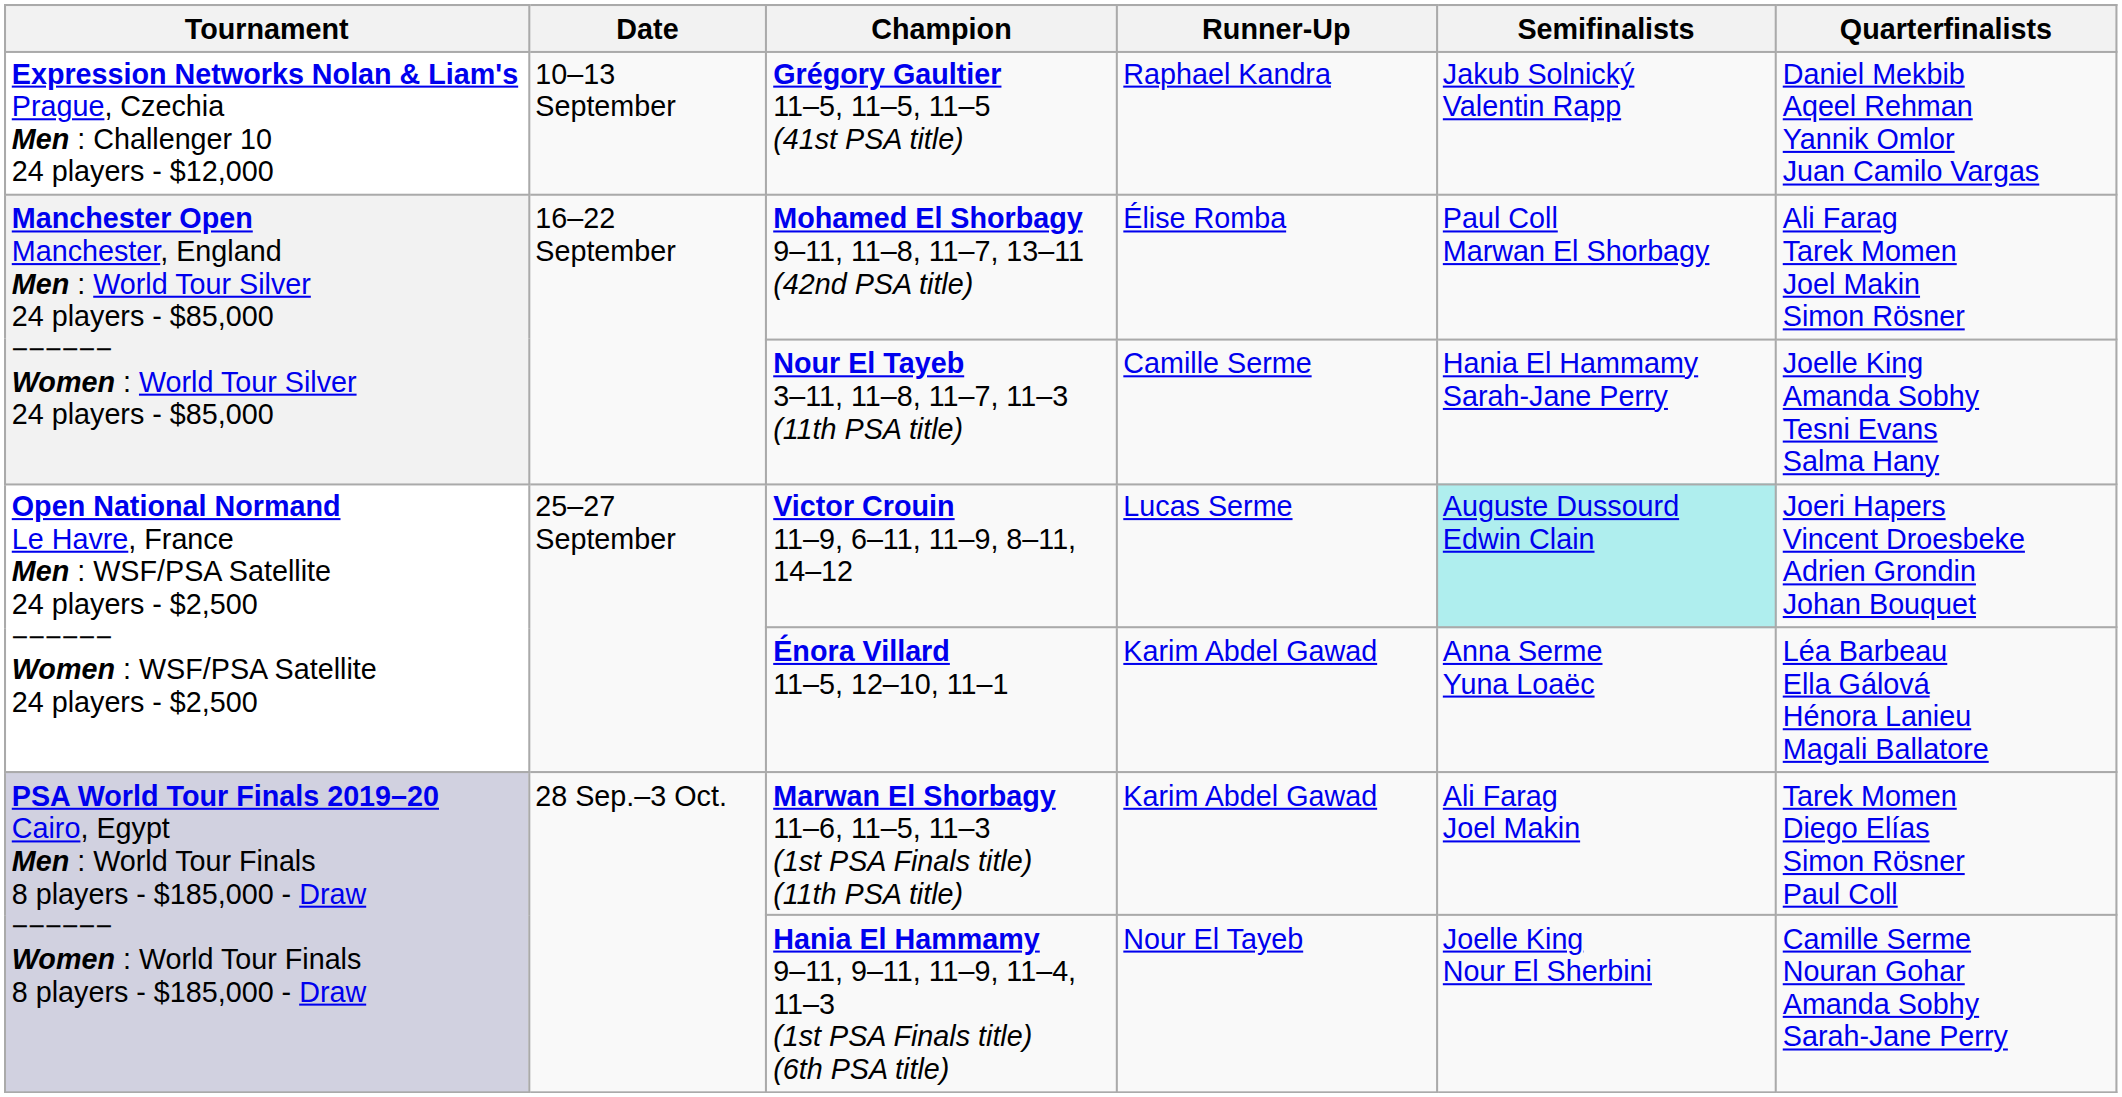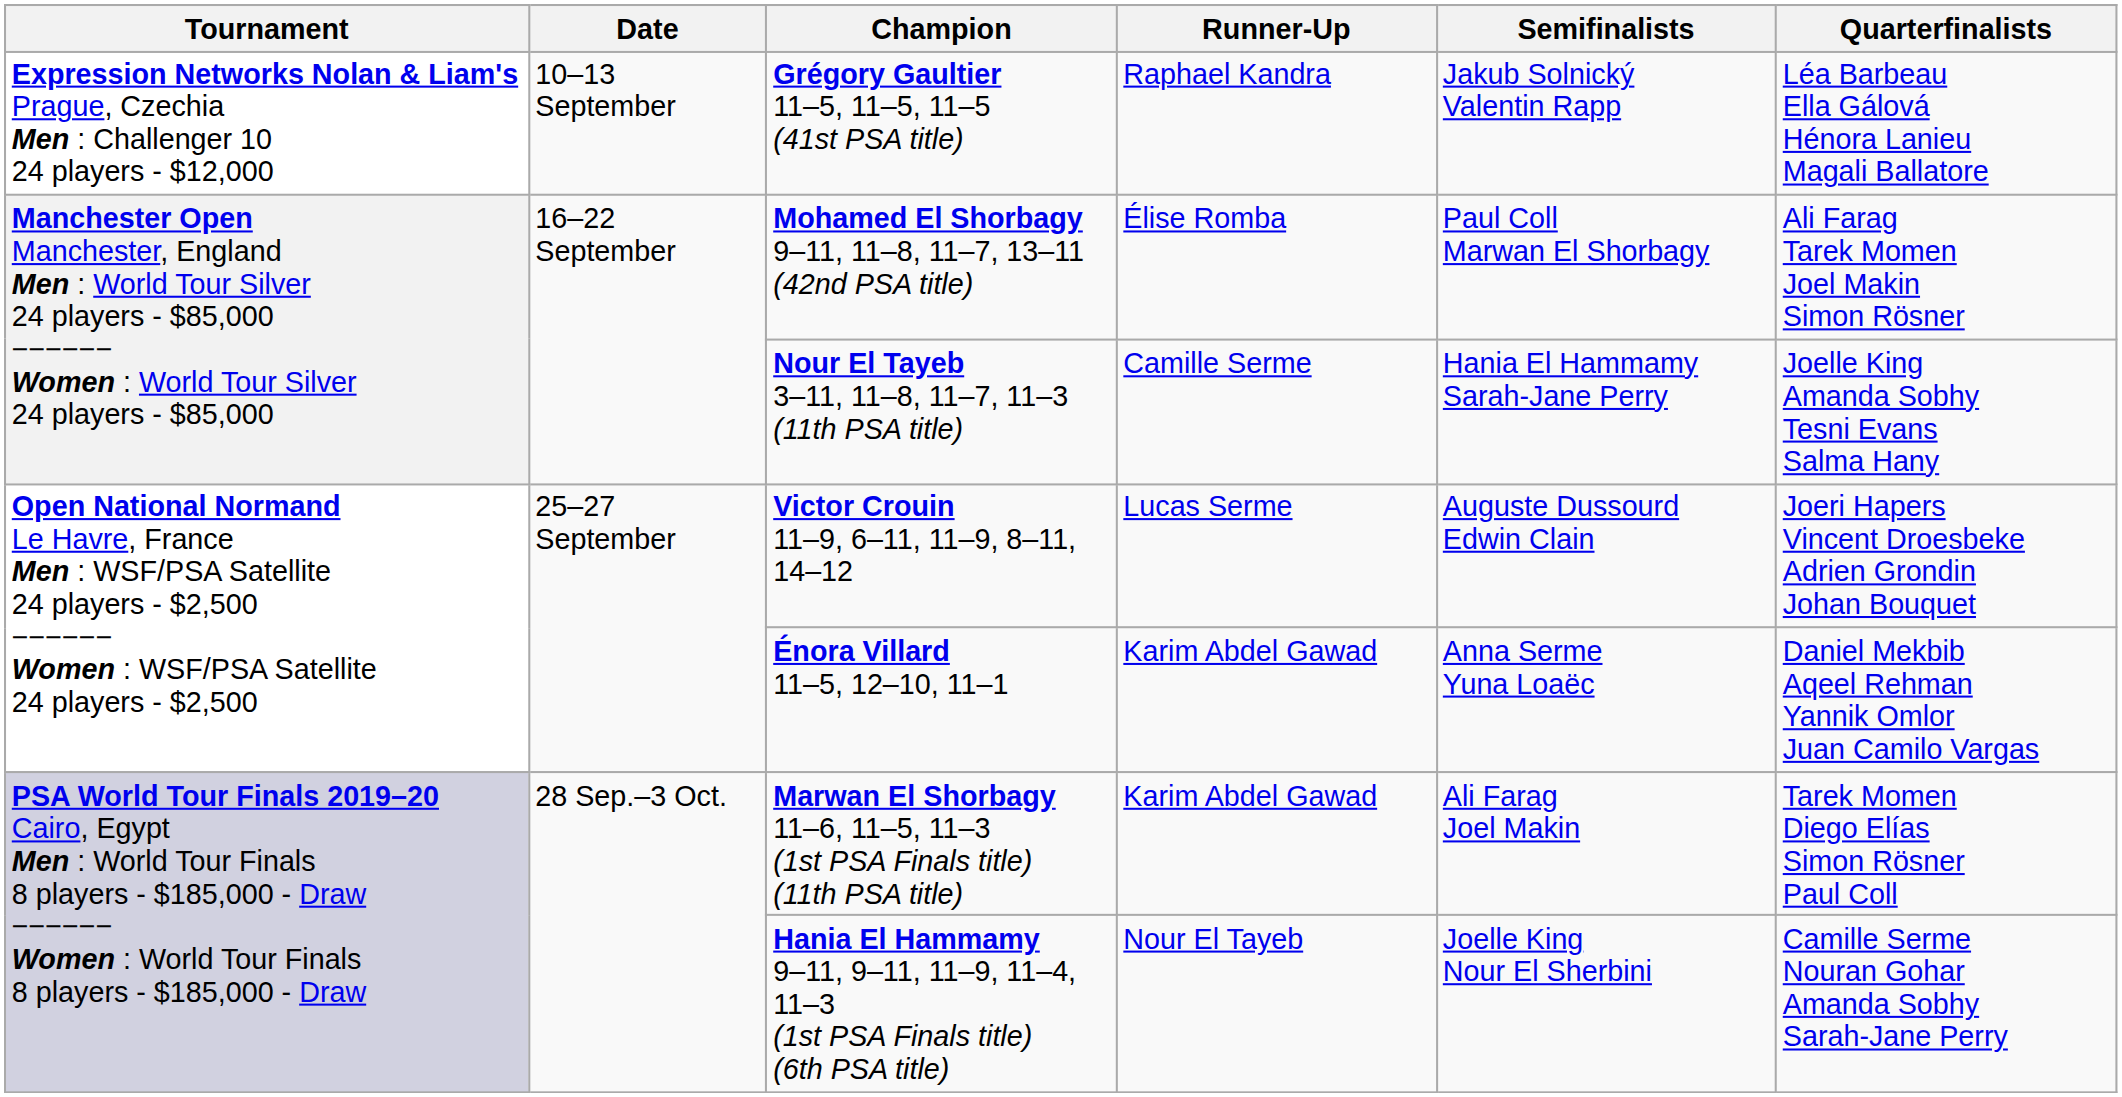 <table class="wikitable" style="font-size:88%">
 <tr>
 <th width=250>Tournament</th>
 <th width=110>Date</th>
 <th width=165>Champion</th>
 <th width=150>Runner-Up</th>
 <th width=160>Semifinalists</th>
 <th width=160>Quarterfinalists</th>
 </tr>
 <tr valign=top>
 <td style="background:#fff;"><strong><a href='#'>Expression Networks Nolan & Liam's</a></strong><br> <a href='#'>Prague</a>, Czechia<br><strong> <em>Men</em> </strong>: Challenger 10<br>24 players - $12,000</td>
 <td>10–13 September</td>
 <td> <strong><a href='#'>Grégory Gaultier</a></strong><br>11–5, 11–5, 11–5<br><em>(41st PSA title)</em></td>
 <td> <a href='#'>Raphael Kandra</a></td>
 <td> <a href='#'>Jakub Solnický</a><br> <a href='#'>Valentin Rapp</a></td>
-<td> <a href='#'>Daniel Mekbib</a><br> <a href='#'>Aqeel Rehman</a><br> <a href='#'>Yannik Omlor</a><br> <a href='#'>Juan Camilo Vargas</a></td>
+<td> <a href='#'>Léa Barbeau</a><br> <a href='#'>Ella Gálová</a><br> <a href='#'>Hénora Lanieu</a><br> <a href='#'>Magali Ballatore</a></td>
 </tr>
 <tr valign=top>
 <td rowspan=2 style="background:#f2f2f2;"><strong><a href='#'>Manchester Open</a></strong><br> <a href='#'>Manchester</a>, England<br><strong> <em>Men</em> </strong>: <a href='#'>World Tour Silver</a><br>24 players - $85,000<br>−−−−−−<br><strong> <em>Women</em> </strong>: <a href='#'>World Tour Silver</a><br>24 players - $85,000</td>
 <td rowspan=2>16–22 September</td>
 <td> <strong><a href='#'>Mohamed El Shorbagy</a></strong><br>9–11, 11–8, 11–7, 13–11<br><em>(42nd PSA title)</em></td>
 <td> <a href='#'>Élise Romba</a></td>
 <td> <a href='#'>Paul Coll</a><br> <a href='#'>Marwan El Shorbagy</a></td>
 <td> <a href='#'>Ali Farag</a><br> <a href='#'>Tarek Momen</a><br> <a href='#'>Joel Makin</a><br> <a href='#'>Simon Rösner</a></td>
 </tr>
 <tr valign=top>
 <td> <strong><a href='#'>Nour El Tayeb</a></strong><br>3–11, 11–8, 11–7, 11–3<br><em>(11th PSA title)</em></td>
 <td> <a href='#'>Camille Serme</a></td>
 <td> <a href='#'>Hania El Hammamy</a><br> <a href='#'>Sarah-Jane Perry</a></td>
 <td> <a href='#'>Joelle King</a><br> <a href='#'>Amanda Sobhy</a><br> <a href='#'>Tesni Evans</a><br> <a href='#'>Salma Hany</a></td>
 </tr>
 <tr valign=top>
 <td rowspan=2 style="background:#fff;"><strong><a href='#'>Open National Normand</a></strong><br> <a href='#'>Le Havre</a>, France<br><strong> <em>Men</em> </strong>: WSF/PSA Satellite<br>24 players - $2,500<br>−−−−−−<br><strong> <em>Women</em> </strong>: WSF/PSA Satellite<br>24 players - $2,500</td>
 <td rowspan=2>25–27 September</td>
 <td> <strong><a href='#'>Victor Crouin</a></strong><br>11–9, 6–11, 11–9, 8–11, 14–12</td>
 <td> <a href='#'>Lucas Serme</a></td>
-<td style="background: paleturquoise;"> <a href='#'>Auguste Dussourd</a><br> <a href='#'>Edwin Clain</a></td>
+<td> <a href='#'>Auguste Dussourd</a><br> <a href='#'>Edwin Clain</a></td>
 <td> <a href='#'>Joeri Hapers</a><br> <a href='#'>Vincent Droesbeke</a><br> <a href='#'>Adrien Grondin</a><br> <a href='#'>Johan Bouquet</a></td>
 </tr>
 <tr valign=top>
 <td> <strong><a href='#'>Énora Villard</a></strong><br>11–5, 12–10, 11–1</td>
 <td> <a href='#'>Karim Abdel Gawad</a></td>
 <td> <a href='#'>Anna Serme</a><br> <a href='#'>Yuna Loaëc</a></td>
-<td> <a href='#'>Léa Barbeau</a><br> <a href='#'>Ella Gálová</a><br> <a href='#'>Hénora Lanieu</a><br> <a href='#'>Magali Ballatore</a></td>
+<td> <a href='#'>Daniel Mekbib</a><br> <a href='#'>Aqeel Rehman</a><br> <a href='#'>Yannik Omlor</a><br> <a href='#'>Juan Camilo Vargas</a></td>
 </tr>
 <tr valign=top>
 <td rowspan=2 style="background:#d1d1e0;"><strong><a href='#'>PSA World Tour Finals 2019–20</a></strong><br> <a href='#'>Cairo</a>, Egypt<br><strong> <em>Men</em> </strong>: World Tour Finals<br>8 players - $185,000 - <a href='#'>Draw</a><br>−−−−−−<br><strong> <em>Women</em> </strong>: World Tour Finals<br>8 players - $185,000 - <a href='#'>Draw</a></td>
 <td rowspan=2>28 Sep.–3 Oct.</td>
 <td> <strong><a href='#'>Marwan El Shorbagy</a></strong><br>11–6, 11–5, 11–3<br><em>(1st PSA Finals title)</em><br><em>(11th PSA title)</em></td>
 <td> <a href='#'>Karim Abdel Gawad</a></td>
 <td> <a href='#'>Ali Farag</a><br> <a href='#'>Joel Makin</a></td>
 <td> <a href='#'>Tarek Momen</a><br> <a href='#'>Diego Elías</a><br> <a href='#'>Simon Rösner</a><br> <a href='#'>Paul Coll</a></td>
 </tr>
 <tr valign=top>
 <td> <strong><a href='#'>Hania El Hammamy</a></strong><br>9–11, 9–11, 11–9, 11–4, 11–3<br><em>(1st PSA Finals title)</em><br><em>(6th PSA title)</em></td>
 <td> <a href='#'>Nour El Tayeb</a></td>
 <td> <a href='#'>Joelle King</a><br> <a href='#'>Nour El Sherbini</a></td>
 <td> <a href='#'>Camille Serme</a><br> <a href='#'>Nouran Gohar</a><br> <a href='#'>Amanda Sobhy</a><br> <a href='#'>Sarah-Jane Perry</a></td>
 </tr>
 </table>
